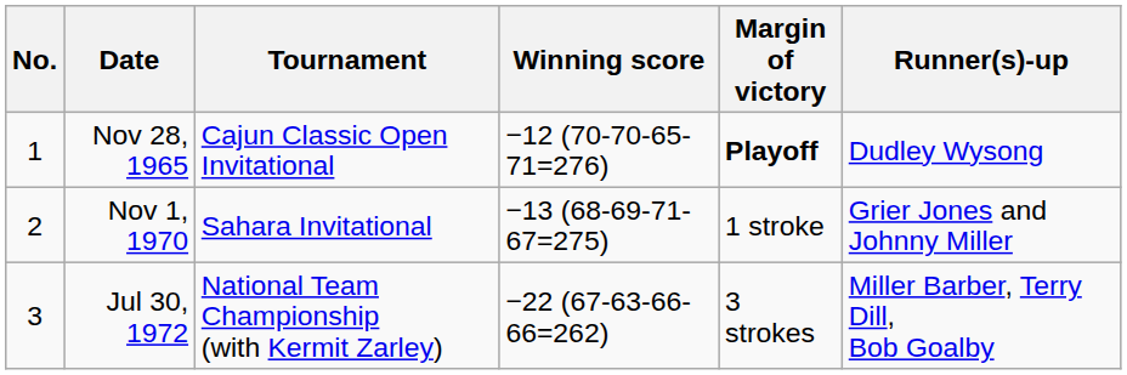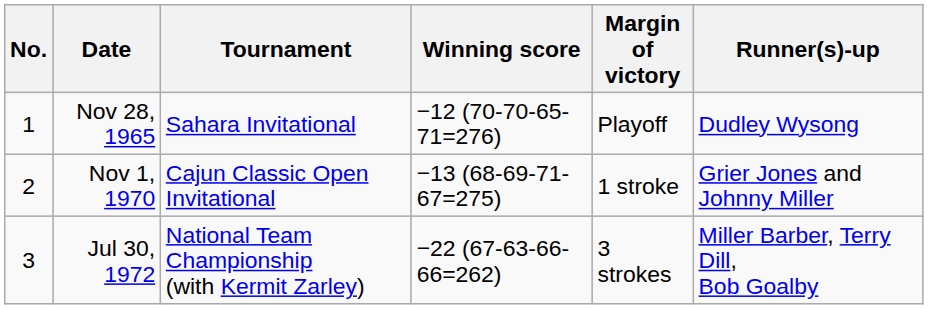 <table class="wikitable" style="font-size:95%;">
 <tr>
 <th>No.</th>
 <th>Date</th>
 <th>Tournament</th>
 <th>Winning score</th>
 <th>Margin of<br>victory</th>
 <th>Runner(s)-up</th>
 </tr>
 <tr>
 <td align=center>1</td>
 <td align=right>Nov 28, <a href='#'>1965</a></td>
-<td><a href='#'>Cajun Classic Open Invitational</a></td>
+<td><a href='#'>Sahara Invitational</a></td>
 <td>−12 (70-70-65-71=276)</td>
-<td><strong>Playoff</strong></td>
+<td>Playoff</td>
 <td> <a href='#'>Dudley Wysong</a></td>
 </tr>
 <tr>
 <td align=center>2</td>
 <td align=right>Nov 1, <a href='#'>1970</a></td>
-<td><a href='#'>Sahara Invitational</a></td>
+<td><a href='#'>Cajun Classic Open Invitational</a></td>
 <td>−13 (68-69-71-67=275)</td>
 <td>1 stroke</td>
 <td> <a href='#'>Grier Jones</a> and  <a href='#'>Johnny Miller</a></td>
 </tr>
 <tr>
 <td align=center>3</td>
 <td align=right>Jul 30, <a href='#'>1972</a></td>
 <td><a href='#'>National Team Championship</a><br>(with  <a href='#'>Kermit Zarley</a>)</td>
 <td>−22 (67-63-66-66=262)</td>
 <td>3 strokes</td>
 <td> <a href='#'>Miller Barber</a>,  <a href='#'>Terry Dill</a>,<br> <a href='#'>Bob Goalby</a></td>
 </tr>
 </table>
